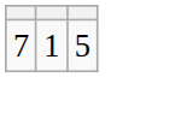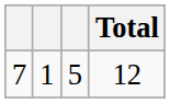 <table class="wikitable">
 <tr>
 <th></th>
 <th></th>
 <th></th>
+<th>Total</th>
 </tr>
 <tr style="text-align:center;">
 <td>7</td>
 <td>1</td>
 <td>5</td>
+<td>12</td>
 </tr>
 </table>
